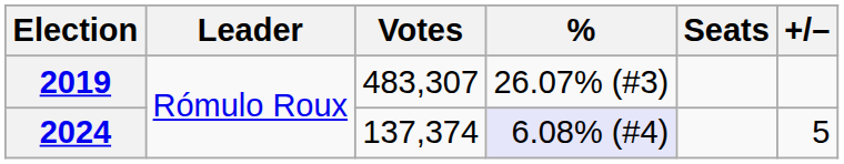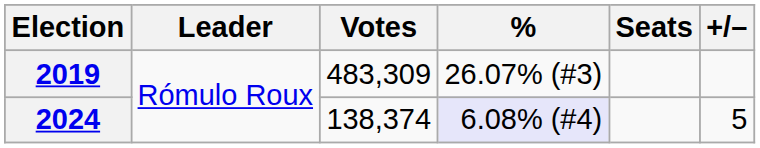 <table class=wikitable style="text-align: right;">
 <tr>
 <th>Election</th>
 <th>Leader</th>
 <th>Votes</th>
 <th>%</th>
 <th>Seats</th>
 <th>+/–</th>
 </tr>
 <tr>
 <th><a href='#'>2019</a></th>
 <td rowspan=2><a href='#'>Rómulo Roux</a></td>
-<td>483,307</td>
+<td>483,309</td>
 <td>26.07% (#3)</td>
 <td></td>
 <td></td>
 </tr>
 <tr>
 <th><a href='#'>2024</a></th>
-<td>137,374</td>
+<td>138,374</td>
 <td style="background: lavender;">6.08% (#4)</td>
 <td></td>
 <td> 5</td>
 </tr>
 </table>
